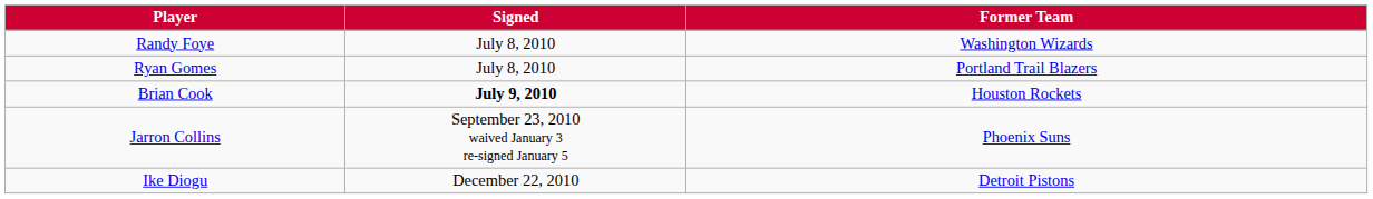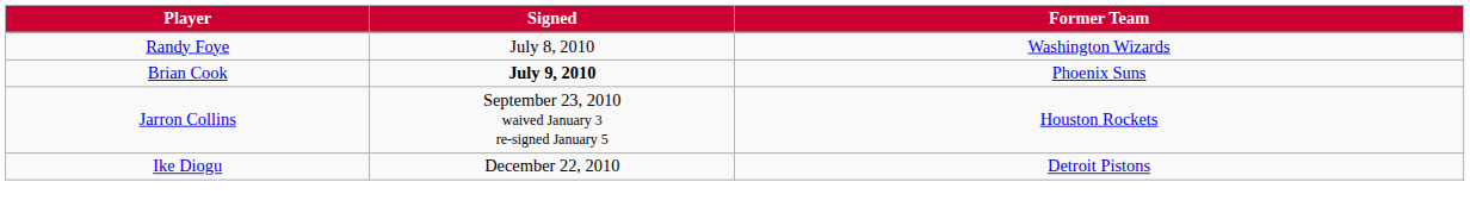 <table class="wikitable sortable sortable">
 <tr>
 <th style="background:#CC0033; color:white" width="10%">Player</th>
 <th style="background:#CC0033; color:white" width="10%">Signed</th>
 <th style="background:#CC0033; color:white" width="20%">Former Team</th>
 </tr>
 <tr style="text-align: center">
 <td><a href='#'>Randy Foye</a></td>
 <td>July 8, 2010</td>
 <td><a href='#'>Washington Wizards</a></td>
 </tr>
 <tr style="text-align: center">
-<td><a href='#'>Ryan Gomes</a></td>
-<td>July 8, 2010</td>
-<td><a href='#'>Portland Trail Blazers</a></td>
-</tr>
-<tr style="text-align: center">
 <td><a href='#'>Brian Cook</a></td>
 <td><strong>July 9, 2010</strong></td>
-<td><a href='#'>Houston Rockets</a></td>
+<td><a href='#'>Phoenix Suns</a></td>
 </tr>
 <tr style="text-align: center">
 <td><a href='#'>Jarron Collins</a></td>
 <td>September 23, 2010 <br><small>waived January 3 <br>re-signed January 5</small></td>
-<td><a href='#'>Phoenix Suns</a></td>
+<td><a href='#'>Houston Rockets</a></td>
 </tr>
 <tr style="text-align: center">
 <td><a href='#'>Ike Diogu</a></td>
 <td>December 22, 2010</td>
 <td><a href='#'>Detroit Pistons</a></td>
 </tr>
 </table>
